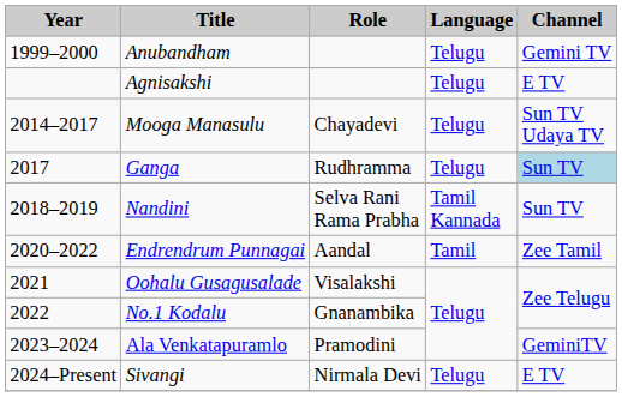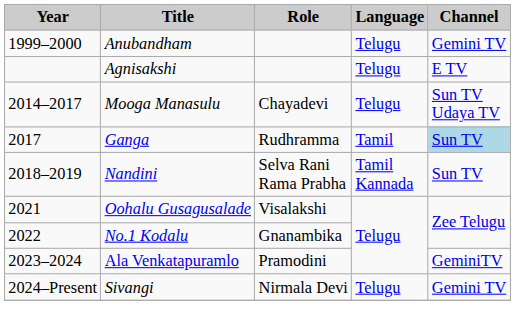 <table class="wikitable">
 <tr>
 <th style="background:#ccc;">Year</th>
 <th style="background:#ccc;">Title</th>
 <th style="background:#ccc;">Role</th>
 <th style="background:#ccc;">Language</th>
 <th style="background:#ccc;">Channel</th>
 </tr>
 <tr>
 <td>1999–2000</td>
 <td><em>Anubandham</em></td>
 <td></td>
 <td><a href='#'>Telugu</a></td>
 <td><a href='#'>Gemini TV</a></td>
 </tr>
 <tr>
 <td></td>
 <td><em>Agnisakshi</em></td>
 <td></td>
 <td><a href='#'>Telugu</a></td>
 <td><a href='#'>E TV</a></td>
 </tr>
 <tr>
 <td>2014–2017</td>
 <td><em>Mooga Manasulu</em></td>
 <td>Chayadevi</td>
 <td><a href='#'>Telugu</a></td>
 <td><a href='#'>Sun TV</a> <br> <a href='#'>Udaya TV</a></td>
 </tr>
 <tr>
 <td>2017</td>
 <td><a href='#'><em>Ganga</em></a></td>
 <td>Rudhramma</td>
-<td><a href='#'>Telugu</a></td>
+<td><a href='#'>Tamil</a></td>
 <td style="background: lightblue;"><a href='#'>Sun TV</a></td>
 </tr>
 <tr>
 <td>2018–2019</td>
 <td><a href='#'><em>Nandini</em></a></td>
 <td>Selva Rani <br> Rama Prabha</td>
 <td><a href='#'>Tamil</a> <br> <a href='#'>Kannada</a></td>
 <td><a href='#'>Sun TV</a></td>
-</tr>
-<tr>
-<td>2020–2022</td>
-<td><a href='#'><em>Endrendrum Punnagai</em></a></td>
-<td>Aandal</td>
-<td><a href='#'>Tamil</a></td>
-<td><a href='#'>Zee Tamil</a></td>
 </tr>
 <tr>
 <td>2021</td>
 <td><a href='#'><em>Oohalu Gusagusalade</em></a></td>
 <td>Visalakshi</td>
 <td rowspan="3"><a href='#'>Telugu</a></td>
 <td rowspan="2"><a href='#'>Zee Telugu</a></td>
 </tr>
 <tr>
 <td>2022</td>
 <td><em><a href='#'>No.1 Kodalu</a></em></td>
 <td>Gnanambika</td>
 </tr>
 <tr>
 <td>2023–2024</td>
 <td><a href='#'>Ala Venkatapuramlo</a></td>
 <td>Pramodini</td>
 <td><a href='#'>GeminiTV</a></td>
 </tr>
 <tr>
 <td>2024–Present</td>
 <td><em>Sivangi</em></td>
 <td>Nirmala Devi</td>
 <td><a href='#'>Telugu</a></td>
-<td><a href='#'>E TV</a></td>
+<td><a href='#'>Gemini TV</a></td>
 </tr>
 <tr>
 </tr>
 </table>
